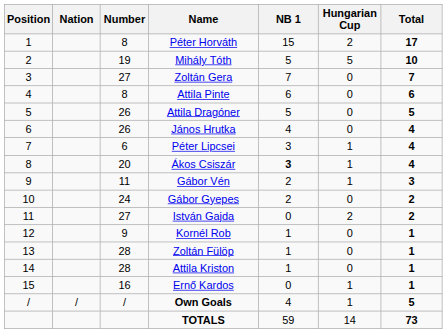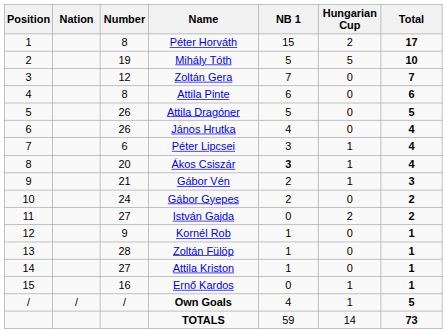 <table class="wikitable" style="font-size: 95%; text-align: center;">
 <tr>
 <th width=60>Position</th>
 <th width=60>Nation</th>
 <th width=60>Number</th>
 <th width=150>Name</th>
 <th width=80>NB 1</th>
 <th width=80>Hungarian Cup</th>
 <th width=80>Total</th>
 </tr>
 <tr>
 <td>1</td>
 <td></td>
 <td>8</td>
 <td><a href='#'>Péter Horváth</a></td>
 <td>15</td>
 <td>2</td>
 <td><strong>17</strong></td>
 </tr>
 <tr>
 <td>2</td>
 <td></td>
 <td>19</td>
 <td><a href='#'>Mihály Tóth</a></td>
 <td>5</td>
 <td>5</td>
 <td><strong>10</strong></td>
 </tr>
 <tr>
 <td>3</td>
 <td></td>
-<td>27</td>
+<td>12</td>
 <td><a href='#'>Zoltán Gera</a></td>
 <td>7</td>
 <td>0</td>
 <td><strong>7</strong></td>
 </tr>
 <tr>
 <td>4</td>
 <td></td>
 <td>8</td>
 <td><a href='#'>Attila Pinte</a></td>
 <td>6</td>
 <td>0</td>
 <td><strong>6</strong></td>
 </tr>
 <tr>
 <td>5</td>
 <td></td>
 <td>26</td>
 <td><a href='#'>Attila Dragóner</a></td>
 <td>5</td>
 <td>0</td>
 <td><strong>5</strong></td>
 </tr>
 <tr>
 <td>6</td>
 <td></td>
 <td>26</td>
 <td><a href='#'>János Hrutka</a></td>
 <td>4</td>
 <td>0</td>
 <td><strong>4</strong></td>
 </tr>
 <tr>
 <td>7</td>
 <td></td>
 <td>6</td>
 <td><a href='#'>Péter Lipcsei</a></td>
 <td>3</td>
 <td>1</td>
 <td><strong>4</strong></td>
 </tr>
 <tr>
 <td>8</td>
 <td></td>
 <td>20</td>
 <td><a href='#'>Ákos Csiszár</a></td>
 <td><strong>3</strong></td>
 <td>1</td>
 <td><strong>4</strong></td>
 </tr>
 <tr>
 <td>9</td>
 <td></td>
-<td>11</td>
+<td>21</td>
 <td><a href='#'>Gábor Vén</a></td>
 <td>2</td>
 <td>1</td>
 <td><strong>3</strong></td>
 </tr>
 <tr>
 <td>10</td>
 <td></td>
 <td>24</td>
 <td><a href='#'>Gábor Gyepes</a></td>
 <td>2</td>
 <td>0</td>
 <td><strong>2</strong></td>
 </tr>
 <tr>
 <td>11</td>
 <td></td>
 <td>27</td>
 <td><a href='#'>István Gajda</a></td>
 <td>0</td>
 <td>2</td>
 <td><strong>2</strong></td>
 </tr>
 <tr>
 <td>12</td>
 <td></td>
 <td>9</td>
 <td><a href='#'>Kornél Rob</a></td>
 <td>1</td>
 <td>0</td>
 <td><strong>1</strong></td>
 </tr>
 <tr>
 <td>13</td>
 <td></td>
 <td>28</td>
 <td><a href='#'>Zoltán Fülöp</a></td>
 <td>1</td>
 <td>0</td>
 <td><strong>1</strong></td>
 </tr>
 <tr>
 <td>14</td>
 <td></td>
-<td>28</td>
+<td>27</td>
 <td><a href='#'>Attila Kriston</a></td>
 <td>1</td>
 <td>0</td>
 <td><strong>1</strong></td>
 </tr>
 <tr>
 <td>15</td>
 <td></td>
 <td>16</td>
 <td><a href='#'>Ernő Kardos</a></td>
 <td>0</td>
 <td>1</td>
 <td><strong>1</strong></td>
 </tr>
 <tr>
 <td>/</td>
 <td>/</td>
 <td>/</td>
 <td><strong>Own Goals</strong></td>
 <td>4</td>
 <td>1</td>
 <td><strong>5</strong></td>
 </tr>
 <tr>
 <td></td>
 <td></td>
 <td></td>
 <td><strong>TOTALS</strong></td>
 <td>59</td>
 <td>14</td>
 <td><strong>73</strong></td>
 </tr>
 </table>
